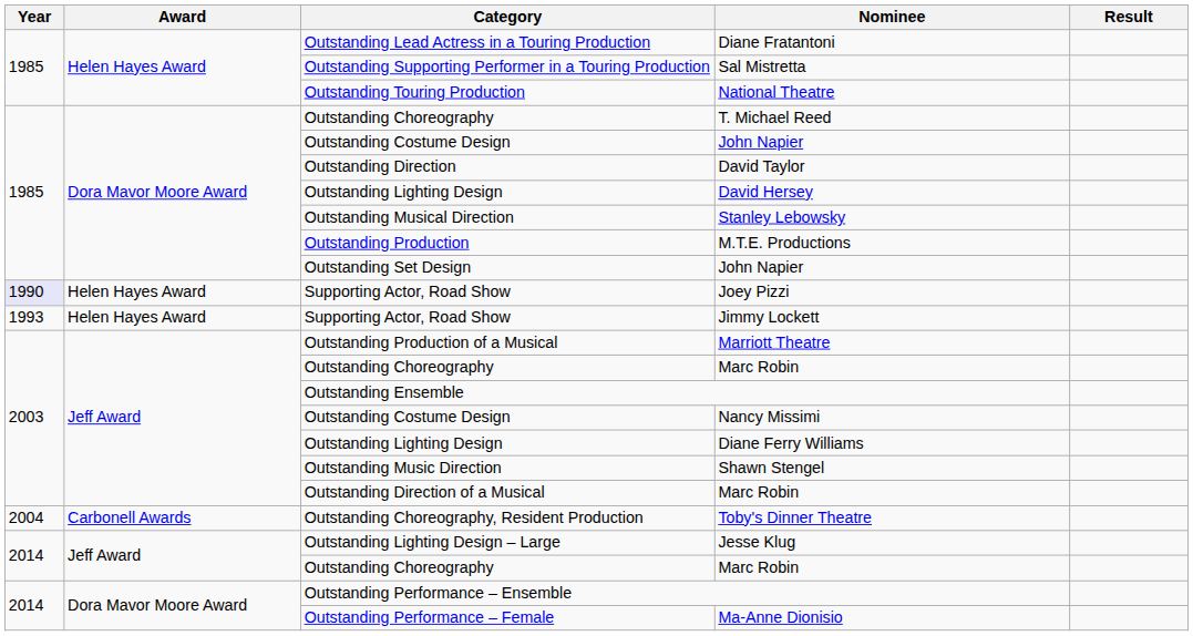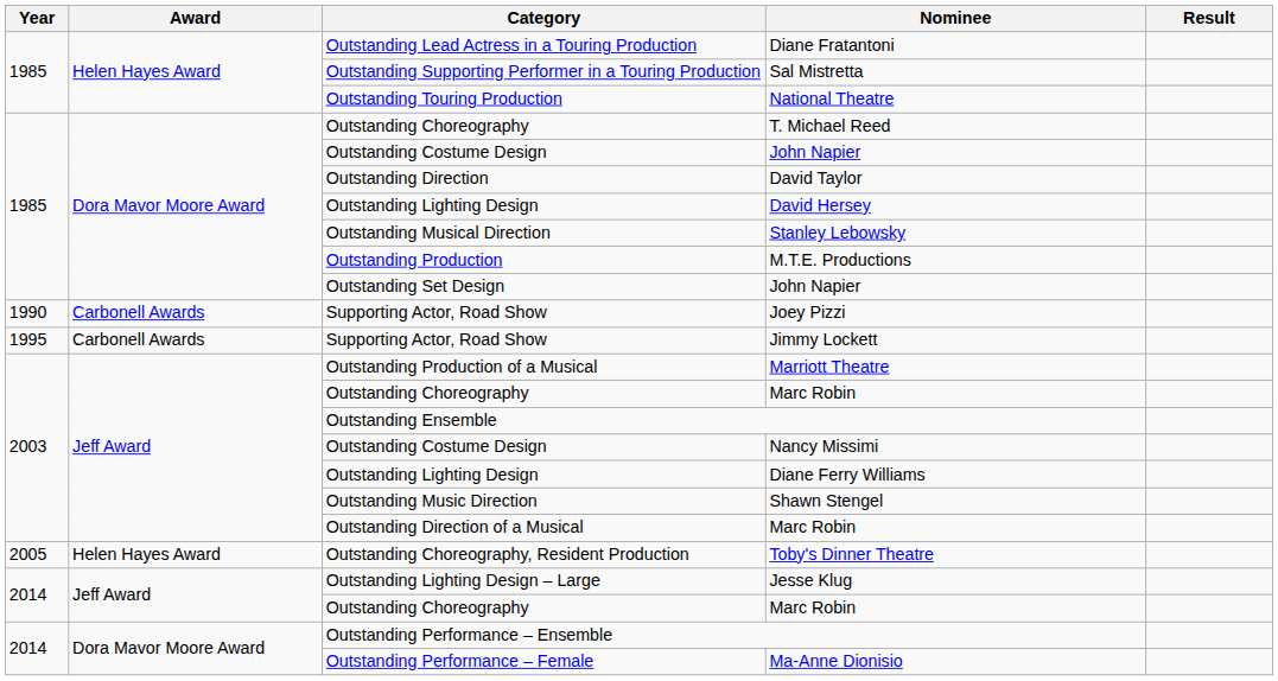 <table class="wikitable" style="width:95%;">
 <tr>
 <th width=5%>Year</th>
 <th style="width:20%;">Award</th>
 <th style="width:35%;">Category</th>
 <th style="width:30%;">Nominee</th>
 <th style="width:10%;">Result</th>
 </tr>
 <tr>
 <td rowspan="3">1985</td>
 <td rowspan="3"><a href='#'>Helen Hayes Award</a></td>
 <td><a href='#'>Outstanding Lead Actress in a Touring Production</a></td>
 <td>Diane	Fratantoni</td>
 <td></td>
 </tr>
 <tr>
 <td><a href='#'>Outstanding Supporting Performer in a Touring Production</a></td>
 <td>Sal Mistretta</td>
 <td></td>
 </tr>
 <tr>
 <td><a href='#'>Outstanding Touring Production</a></td>
 <td><a href='#'>National Theatre</a></td>
 <td></td>
 </tr>
 <tr>
 <td rowspan="7">1985</td>
 <td rowspan="7"><a href='#'>Dora Mavor Moore Award</a></td>
 <td>Outstanding Choreography</td>
 <td>T. Michael Reed</td>
 <td></td>
 </tr>
 <tr>
 <td>Outstanding Costume Design</td>
 <td><a href='#'>John Napier</a></td>
 <td></td>
 </tr>
 <tr>
 <td>Outstanding Direction</td>
 <td>David Taylor</td>
 <td></td>
 </tr>
 <tr>
 <td>Outstanding Lighting Design</td>
 <td><a href='#'>David Hersey</a></td>
 <td></td>
 </tr>
 <tr>
 <td>Outstanding Musical Direction</td>
 <td><a href='#'>Stanley Lebowsky</a></td>
 <td></td>
 </tr>
 <tr>
 <td><a href='#'>Outstanding Production</a></td>
 <td>M.T.E. Productions</td>
 <td></td>
 </tr>
 <tr>
 <td>Outstanding Set Design</td>
 <td>John Napier</td>
 <td></td>
 </tr>
 <tr>
-<td style="background: lavender;">1990</td>
-<td>Helen Hayes Award</td>
+<td>1990</td>
+<td><a href='#'>Carbonell Awards</a></td>
 <td>Supporting Actor, Road Show</td>
 <td>Joey Pizzi</td>
 <td></td>
 </tr>
 <tr>
-<td>1993</td>
-<td>Helen Hayes Award</td>
+<td>1995</td>
+<td>Carbonell Awards</td>
 <td>Supporting Actor, Road Show</td>
 <td>Jimmy Lockett</td>
 <td></td>
 </tr>
 <tr>
 <td rowspan="7">2003</td>
 <td rowspan="7"><a href='#'>Jeff Award</a></td>
 <td>Outstanding Production of a Musical</td>
 <td><a href='#'>Marriott Theatre</a></td>
 <td></td>
 </tr>
 <tr>
 <td>Outstanding Choreography</td>
 <td>Marc Robin</td>
 <td></td>
 </tr>
 <tr>
 <td colspan="2">Outstanding Ensemble</td>
 <td></td>
 </tr>
 <tr>
 <td>Outstanding Costume Design</td>
 <td>Nancy Missimi</td>
 <td></td>
 </tr>
 <tr>
 <td>Outstanding Lighting Design</td>
 <td>Diane Ferry Williams</td>
 <td></td>
 </tr>
 <tr>
 <td>Outstanding Music Direction</td>
 <td>Shawn Stengel</td>
 <td></td>
 </tr>
 <tr>
 <td>Outstanding Direction of a Musical</td>
 <td>Marc Robin</td>
 <td></td>
 </tr>
 <tr>
-<td>2004</td>
-<td><a href='#'>Carbonell Awards</a></td>
+<td>2005</td>
+<td>Helen Hayes Award</td>
 <td>Outstanding Choreography, Resident Production</td>
 <td><a href='#'>Toby's Dinner Theatre</a></td>
 <td></td>
 </tr>
 <tr>
 <td rowspan="2">2014</td>
 <td rowspan="2">Jeff Award</td>
 <td>Outstanding Lighting Design – Large</td>
 <td>Jesse Klug</td>
 <td></td>
 </tr>
 <tr>
 <td>Outstanding Choreography</td>
 <td>Marc Robin</td>
 <td></td>
 </tr>
 <tr>
 <td rowspan="2">2014</td>
 <td rowspan="2">Dora Mavor Moore Award</td>
 <td colspan="2">Outstanding Performance – Ensemble</td>
 <td></td>
 </tr>
 <tr>
 <td><a href='#'>Outstanding Performance – Female</a></td>
 <td><a href='#'>Ma-Anne Dionisio</a></td>
 <td></td>
 </tr>
 </table>
